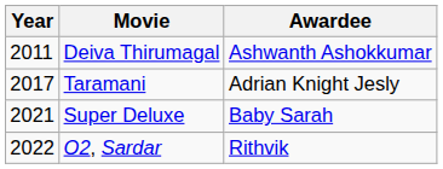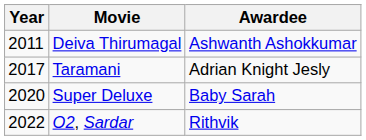 <table class="wikitable">
 <tr>
 <th>Year</th>
 <th>Movie</th>
 <th>Awardee</th>
 </tr>
 <tr>
 <td>2011</td>
 <td><a href='#'>Deiva Thirumagal</a></td>
 <td><a href='#'>Ashwanth Ashokkumar</a></td>
 </tr>
 <tr>
 <td>2017</td>
 <td><a href='#'>Taramani</a></td>
 <td>Adrian Knight Jesly</td>
 </tr>
 <tr>
-<td>2021</td>
+<td>2020</td>
 <td><a href='#'>Super Deluxe</a></td>
 <td><a href='#'>Baby Sarah</a></td>
 </tr>
 <tr>
 <td>2022</td>
 <td><em><a href='#'>O2</a></em>, <em><a href='#'>Sardar</a></em></td>
 <td><a href='#'>Rithvik</a></td>
 </tr>
 </table>
